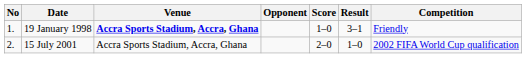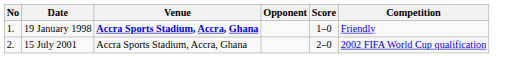 <table class="wikitable">
 <tr>
 <th>No</th>
 <th>Date</th>
 <th>Venue</th>
 <th>Opponent</th>
 <th>Score</th>
-<th>Result</th>
 <th>Competition</th>
 </tr>
 <tr>
 <td>1.</td>
 <td>19 January 1998</td>
 <td><strong><a href='#'>Accra Sports Stadium</a>, <a href='#'>Accra</a>, <a href='#'>Ghana</a></strong></td>
 <td></td>
 <td align=center>1–0</td>
-<td align=center>3–1</td>
 <td><a href='#'>Friendly</a></td>
 </tr>
 <tr>
 <td>2.</td>
 <td>15 July 2001</td>
 <td>Accra Sports Stadium, Accra, Ghana</td>
 <td></td>
 <td align=center>2–0</td>
-<td align=center>1–0</td>
 <td><a href='#'>2002 FIFA World Cup qualification</a></td>
 </tr>
 </table>
